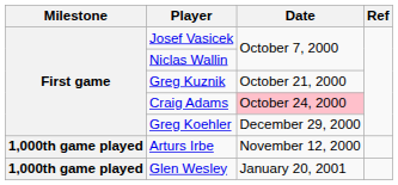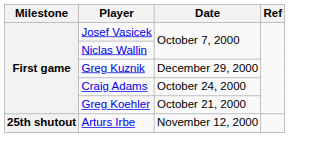 <table class="wikitable">
 <tr>
 <th scope="col">Milestone</th>
 <th scope="col">Player</th>
 <th scope="col">Date</th>
 <th scope="col">Ref</th>
 </tr>
 <tr>
 <th rowspan=5>First game</th>
 <td><a href='#'>Josef Vasicek</a></td>
 <td rowspan=2>October 7, 2000</td>
 <td rowspan=5></td>
 </tr>
 <tr>
 <td><a href='#'>Niclas Wallin</a></td>
 </tr>
 <tr>
 <td><a href='#'>Greg Kuznik</a></td>
+<td>December 29, 2000</td>
+</tr>
+<tr>
+<td><a href='#'>Craig Adams</a></td>
+<td>October 24, 2000</td>
+</tr>
+<tr>
+<td><a href='#'>Greg Koehler</a></td>
 <td>October 21, 2000</td>
 </tr>
 <tr>
-<td><a href='#'>Craig Adams</a></td>
-<td style="background: pink;">October 24, 2000</td>
-</tr>
-<tr>
-<td><a href='#'>Greg Koehler</a></td>
-<td>December 29, 2000</td>
-</tr>
-<tr>
-<th>1,000th game played</th>
+<th>25th shutout</th>
 <td><a href='#'>Arturs Irbe</a></td>
 <td>November 12, 2000</td>
 <td></td>
 </tr>
-<tr>
-<th>1,000th game played</th>
-<td><a href='#'>Glen Wesley</a></td>
-<td>January 20, 2001</td>
-<td></td>
-</tr>
 </table>
